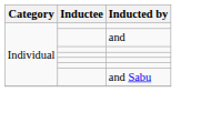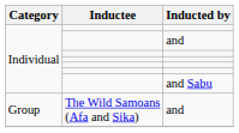 <table class="wikitable">
 <tr>
 <th>Category</th>
 <th>Inductee</th>
 <th>Inducted by</th>
 </tr>
 <tr>
 <td rowspan="7">Individual</td>
 <td></td>
 <td></td>
 </tr>
 <tr>
 <td><strong></strong></td>
 <td> and </td>
 </tr>
 <tr>
 <td></td>
 <td></td>
 </tr>
 <tr>
 <td></td>
 <td></td>
 </tr>
 <tr>
 <td></td>
 <td></td>
 </tr>
 <tr>
 <td></td>
 <td></td>
 </tr>
 <tr>
 <td></td>
 <td> and <a href='#'>Sabu</a></td>
 </tr>
 <tr>
+<td>Group</td>
+<td><a href='#'>The Wild Samoans</a><br>(<a href='#'>Afa</a> and <a href='#'>Sika</a>)</td>
+<td> and </td>
+</tr>
+<tr>
 </tr>
 </table>
